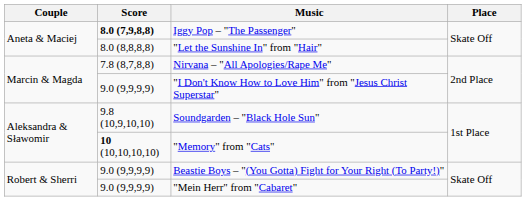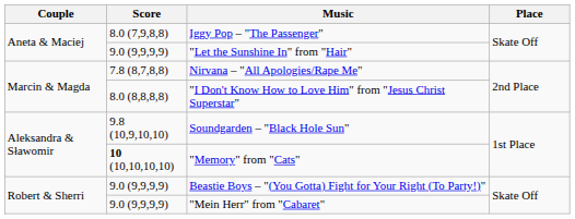 <table class="wikitable">
 <tr>
 <th style="width:130px;">Couple</th>
 <th style="width:100px;">Score</th>
 <th style="width:400px;">Music</th>
 <th style="width:100px;">Place</th>
 </tr>
 <tr>
 <td rowspan="2">Aneta & Maciej</td>
-<td><strong>8.0 (7,9,8,8)</strong></td>
+<td>8.0 (7,9,8,8)</td>
 <td><a href='#'>Iggy Pop</a> – "<a href='#'>The Passenger</a>"</td>
 <td rowspan="2">Skate Off</td>
 </tr>
 <tr>
-<td>8.0 (8,8,8,8)</td>
+<td>9.0 (9,9,9,9)</td>
 <td>"<a href='#'>Let the Sunshine In</a>" from "<a href='#'>Hair</a>"</td>
 </tr>
 <tr>
 <td rowspan="2">Marcin & Magda</td>
 <td>7.8 (8,7,8,8)</td>
 <td><a href='#'>Nirvana</a> – "<a href='#'>All Apologies/Rape Me</a>"</td>
 <td rowspan="2">2nd Place</td>
 </tr>
 <tr>
-<td>9.0 (9,9,9,9)</td>
+<td>8.0 (8,8,8,8)</td>
 <td>"<a href='#'>I Don't Know How to Love Him</a>" from "<a href='#'>Jesus Christ Superstar</a>"</td>
 </tr>
 <tr>
 <td rowspan="2">Aleksandra & Sławomir</td>
 <td>9.8 (10,9,10,10)</td>
 <td><a href='#'>Soundgarden</a> – "<a href='#'>Black Hole Sun</a>"</td>
 <td rowspan="2">1st Place</td>
 </tr>
 <tr>
 <td><strong>10</strong> (10,10,10,10)</td>
 <td>"<a href='#'>Memory</a>" from "<a href='#'>Cats</a>"</td>
 </tr>
 <tr>
 <td rowspan="2">Robert & Sherri</td>
 <td>9.0 (9,9,9,9)</td>
 <td><a href='#'>Beastie Boys</a> – "<a href='#'>(You Gotta) Fight for Your Right (To Party!)</a>"</td>
 <td rowspan="2">Skate Off</td>
 </tr>
 <tr>
 <td>9.0 (9,9,9,9)</td>
 <td>"Mein Herr" from "<a href='#'>Cabaret</a>"</td>
 </tr>
 </table>
